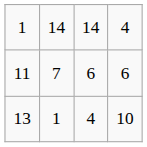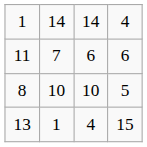 <table class="wikitable" style="margin-left:auto;margin-right:auto;text-align:center;width:8em;height:8em;table-layout:fixed;">
 <tr>
 <td>1</td>
 <td>14</td>
 <td>14</td>
 <td>4</td>
 </tr>
 <tr>
 <td>11</td>
 <td>7</td>
 <td>6</td>
 <td>6</td>
 </tr>
 <tr>
+<td>8</td>
+<td>10</td>
+<td>10</td>
+<td>5</td>
+</tr>
+<tr>
 <td>13</td>
 <td>1</td>
 <td>4</td>
-<td>10</td>
+<td>15</td>
 </tr>
 </table>
